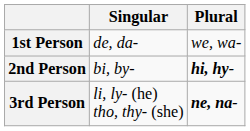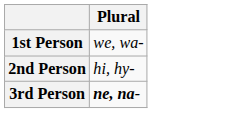 <table class="wikitable">
 <tr>
 <th></th>
-<th>Singular</th>
 <th>Plural</th>
 </tr>
 <tr>
 <th>1st Person</th>
-<td><em>de, da-</em></td>
 <td><em>we, wa-</em></td>
 </tr>
 <tr>
 <th>2nd Person</th>
-<td><em>bi, by-</em></td>
-<td><strong><em>hi, hy-</em></strong></td>
+<td><em>hi, hy-</em></td>
 </tr>
 <tr>
 <th>3rd Person</th>
-<td><em>li, ly-</em> (he)<br><em>tho, thy-</em> (she)</td>
 <td><strong><em>ne, na-</em></strong></td>
 </tr>
 </table>
